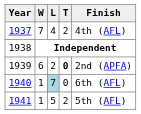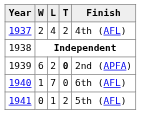 <table class="toccolours" border="1" cellpadding="4" cellspacing="2" style="border-collapse: collapse;margin: 1em auto;">
 <tr bgcolor="#efefef">
 <th>Year</th>
 <th>W</th>
 <th>L</th>
 <th>T</th>
 <th>Finish</th>
 </tr>
 <tr>
 <td><a href='#'>1937</a></td>
-<td>7</td>
+<td>2</td>
 <td>4</td>
 <td>2</td>
 <td>4th (<a href='#'>AFL</a>)</td>
 </tr>
 <tr>
 <td>1938</td>
 <td colspan="5" align="center"><strong>Independent</strong></td>
 </tr>
 <tr>
 <td>1939</td>
 <td>6</td>
 <td>2</td>
 <td><strong>0</strong></td>
 <td>2nd (<a href='#'>APFA</a>)</td>
 </tr>
 <tr>
 <td><a href='#'>1940</a></td>
 <td>1</td>
-<td style="background: lightblue;">7</td>
+<td>7</td>
 <td>0</td>
 <td>6th (<a href='#'>AFL</a>)</td>
 </tr>
 <tr>
 <td><a href='#'>1941</a></td>
+<td>0</td>
 <td>1</td>
-<td>5</td>
 <td>2</td>
 <td>5th (<a href='#'>AFL</a>)</td>
 </tr>
 </table>
